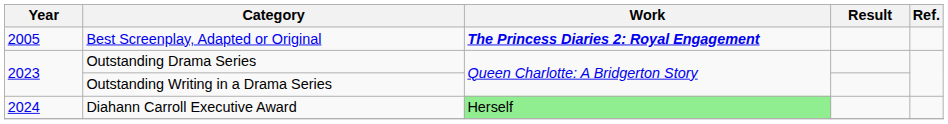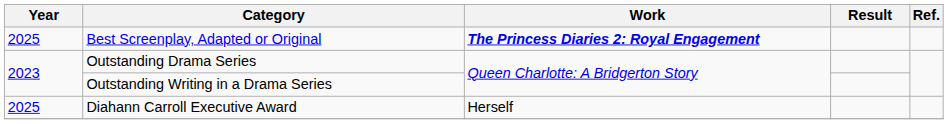 <table class=wikitable>
 <tr>
 <th scope="col" style="width:5em;">Year</th>
 <th scope="col" style="width:26em;">Category</th>
 <th scope="col" style="width:25em;">Work</th>
 <th scope="col" style="width:5em;">Result</th>
 <th>Ref.</th>
 </tr>
 <tr>
-<td><a href='#'>2005</a></td>
+<td><a href='#'>2025</a></td>
 <td><a href='#'>Best Screenplay, Adapted or Original</a></td>
 <td><strong><em><a href='#'>The Princess Diaries 2: Royal Engagement</a></em></strong></td>
 <td></td>
 <td></td>
 </tr>
 <tr>
 <td rowspan="2"><a href='#'>2023</a></td>
 <td>Outstanding Drama Series</td>
 <td rowspan="2"><em><a href='#'>Queen Charlotte: A Bridgerton Story</a></em></td>
 <td></td>
 <td rowspan="2"></td>
 </tr>
 <tr>
 <td>Outstanding Writing in a Drama Series</td>
 <td></td>
 </tr>
 <tr>
-<td><a href='#'>2024</a></td>
+<td><a href='#'>2025</a></td>
 <td>Diahann Carroll Executive Award</td>
-<td style="background: lightgreen;">Herself</td>
+<td>Herself</td>
 <td></td>
 <td></td>
 </tr>
 <tr>
 </tr>
 </table>
